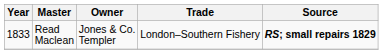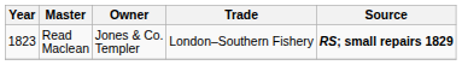 <table class=" wikitable">
 <tr>
 <th>Year</th>
 <th>Master</th>
 <th>Owner</th>
 <th>Trade</th>
 <th>Source</th>
 </tr>
 <tr>
-<td>1833</td>
+<td>1823</td>
 <td>Read<br>Maclean</td>
 <td>Jones & Co.<br>Templer</td>
 <td>London–Southern Fishery</td>
 <td><strong><em>RS</em>; small repairs 1829</strong></td>
 </tr>
 <tr>
 </tr>
 </table>
